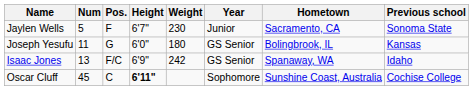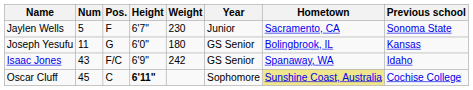 <table class="wikitable sortable" border="1">
 <tr>
 <th>Name</th>
 <th>Num</th>
 <th>Pos.</th>
 <th>Height</th>
 <th>Weight</th>
 <th>Year</th>
 <th>Hometown</th>
 <th class="unsortable">Previous school</th>
 </tr>
 <tr>
 <td>Jaylen Wells</td>
 <td>5</td>
 <td>F</td>
 <td>6'7"</td>
 <td>230</td>
 <td>Junior</td>
 <td><a href='#'>Sacramento, CA</a></td>
 <td><a href='#'>Sonoma State</a></td>
 </tr>
 <tr>
 <td>Joseph Yesufu</td>
 <td>11</td>
 <td>G</td>
 <td>6'0"</td>
 <td>180</td>
 <td>GS Senior</td>
 <td><a href='#'>Bolingbrook, IL</a></td>
 <td><a href='#'>Kansas</a></td>
 </tr>
 <tr>
 <td><a href='#'>Isaac Jones</a></td>
-<td>13</td>
+<td>43</td>
 <td>F/C</td>
 <td>6'9"</td>
 <td>242</td>
 <td>GS Senior</td>
 <td><a href='#'>Spanaway, WA</a></td>
 <td><a href='#'>Idaho</a></td>
 </tr>
 <tr>
 <td>Oscar Cluff</td>
 <td>45</td>
 <td>C</td>
 <td><strong>6'11"</strong></td>
 <td></td>
 <td>Sophomore</td>
-<td><a href='#'>Sunshine Coast, Australia</a></td>
+<td style="background: khaki;"><a href='#'>Sunshine Coast, Australia</a></td>
 <td><a href='#'>Cochise College</a></td>
 </tr>
 </table>
